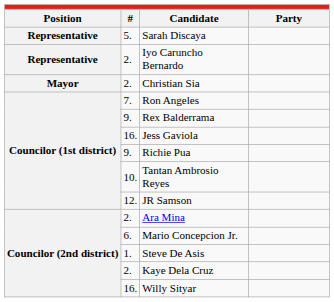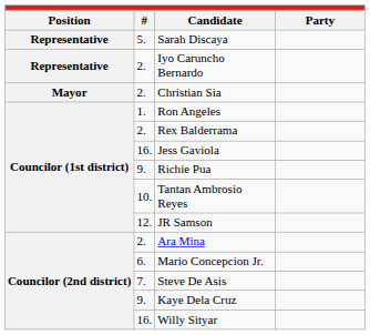 <table class="wikitable plainrowheaders" style=font-size:90%">
 <tr>
 <td colspan="5" bgcolor="#E41B17"></td>
 </tr>
 <tr>
 <th>Position</th>
 <th>#</th>
 <th width=150px>Candidate</th>
 <th colspan="2" width="110px">Party</th>
 </tr>
 <tr>
 <th scope="row">Representative</th>
 <td>5.</td>
 <td>Sarah Discaya</td>
 <td></td>
 </tr>
 <tr>
 <th scope="row">Representative</th>
 <td>2.</td>
 <td>Iyo Caruncho Bernardo</td>
 <td></td>
 </tr>
 <tr>
 <th scope="row">Mayor</th>
 <td>2.</td>
 <td>Christian Sia</td>
 <td></td>
 </tr>
 <tr>
 <th scope="row" rowspan="6">Councilor (1st district)</th>
-<td>7.</td>
+<td>1.</td>
 <td>Ron Angeles</td>
 <td></td>
 </tr>
 <tr>
-<td>9.</td>
+<td>2.</td>
 <td>Rex Balderrama</td>
 <td></td>
 </tr>
 <tr>
 <td>16.</td>
 <td>Jess Gaviola</td>
 <td></td>
 </tr>
 <tr>
 <td>9.</td>
 <td>Richie Pua</td>
 <td></td>
 </tr>
 <tr>
 <td>10.</td>
 <td>Tantan Ambrosio Reyes</td>
 <td></td>
 </tr>
 <tr>
 <td>12.</td>
 <td>JR Samson</td>
 <td></td>
 </tr>
 <tr>
 <th scope="row" rowspan="5">Councilor (2nd district)</th>
 <td>2.</td>
 <td><a href='#'>Ara Mina</a></td>
 <td></td>
 </tr>
 <tr>
 <td>6.</td>
 <td>Mario Concepcion Jr.</td>
 <td></td>
 </tr>
 <tr>
-<td>1.</td>
+<td>7.</td>
 <td>Steve De Asis</td>
 <td></td>
 </tr>
 <tr>
-<td>2.</td>
+<td>9.</td>
 <td>Kaye Dela Cruz</td>
 <td></td>
 </tr>
 <tr>
 <td>16.</td>
 <td>Willy Sityar</td>
 <td></td>
 </tr>
 </table>
